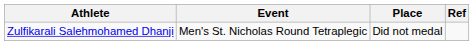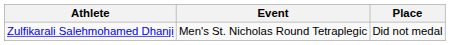 <table class="wikitable sortable">
 <tr>
 <th>Athlete</th>
 <th>Event</th>
 <th>Place</th>
-<th>Ref</th>
 </tr>
 <tr>
 <td><a href='#'>Zulfikarali Salehmohamed Dhanji</a></td>
 <td>Men's St. Nicholas Round Tetraplegic</td>
 <td>Did not medal</td>
-<td></td>
 </tr>
 </table>
